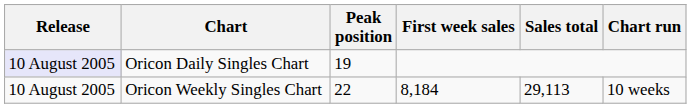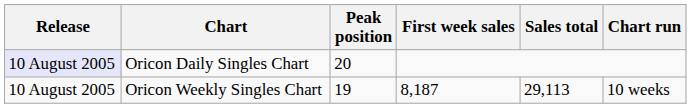 <table class="wikitable" width="650px">
 <tr>
 <th align="left">Release</th>
 <th align="left">Chart</th>
 <th align="left">Peak<br>position</th>
 <th align="left">First week sales</th>
 <th align="left">Sales total</th>
 <th align="left">Chart run</th>
 </tr>
 <tr>
 <td align="left" style="background: lavender;">10 August 2005</td>
 <td align="left">Oricon Daily Singles Chart</td>
-<td align="left">19</td>
+<td align="left">20</td>
 </tr>
 <tr>
 <td align="left">10 August 2005</td>
 <td align="left">Oricon Weekly Singles Chart</td>
-<td align="left">22</td>
-<td align="left">8,184</td>
+<td align="left">19</td>
+<td align="left">8,187</td>
 <td align="left">29,113</td>
 <td align="left">10 weeks</td>
 </tr>
 </table>
